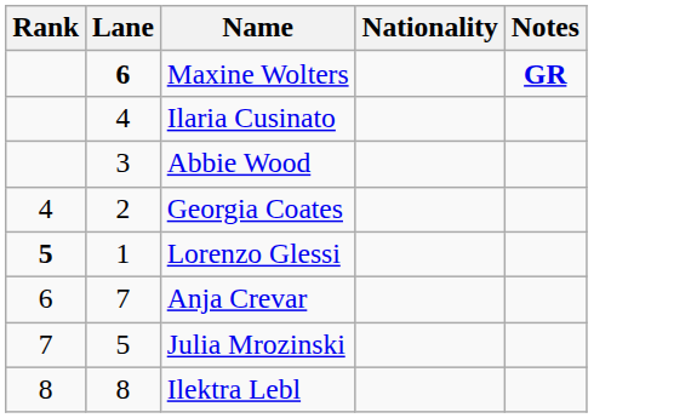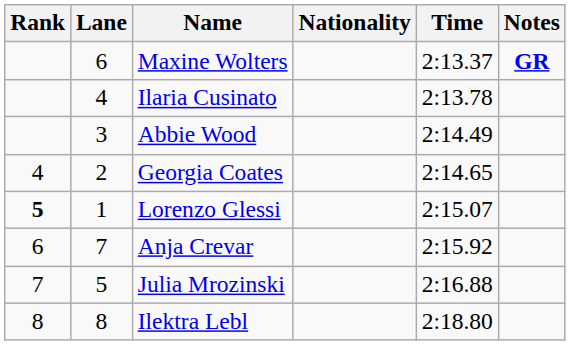 <table class='wikitable sortable' style='text-align:center'>
 <tr>
 <th>Rank</th>
 <th>Lane</th>
 <th>Name</th>
 <th>Nationality</th>
+<th>Time</th>
 <th>Notes</th>
 </tr>
 <tr>
 <td></td>
-<td><strong>6</strong></td>
+<td>6</td>
 <td align=left><a href='#'>Maxine Wolters</a></td>
 <td align=left></td>
+<td>2:13.37</td>
 <td><strong><a href='#'>GR</a></strong></td>
 </tr>
 <tr>
 <td></td>
 <td>4</td>
 <td align=left><a href='#'>Ilaria Cusinato</a></td>
 <td align=left></td>
+<td>2:13.78</td>
 <td></td>
 </tr>
 <tr>
 <td></td>
 <td>3</td>
 <td align=left><a href='#'>Abbie Wood</a></td>
 <td align=left></td>
+<td>2:14.49</td>
 <td></td>
 </tr>
 <tr>
 <td>4</td>
 <td>2</td>
 <td align=left><a href='#'>Georgia Coates</a></td>
 <td align=left></td>
+<td>2:14.65</td>
 <td></td>
 </tr>
 <tr>
 <td><strong>5</strong></td>
 <td>1</td>
 <td align=left><a href='#'>Lorenzo Glessi</a></td>
 <td align=left></td>
+<td>2:15.07</td>
 <td></td>
 </tr>
 <tr>
 <td>6</td>
 <td>7</td>
 <td align=left><a href='#'>Anja Crevar</a></td>
 <td align=left></td>
+<td>2:15.92</td>
 <td></td>
 </tr>
 <tr>
 <td>7</td>
 <td>5</td>
 <td align=left><a href='#'>Julia Mrozinski</a></td>
 <td align=left></td>
+<td>2:16.88</td>
 <td></td>
 </tr>
 <tr>
 <td>8</td>
 <td>8</td>
 <td align=left><a href='#'>Ilektra Lebl</a></td>
 <td align=left></td>
+<td>2:18.80</td>
 <td></td>
 </tr>
 </table>
